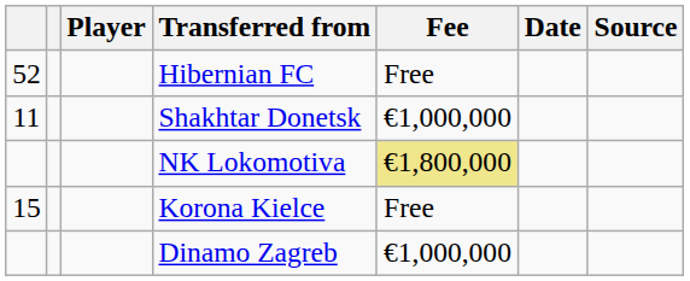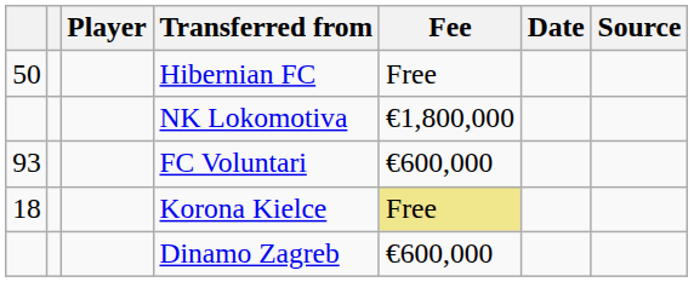 <table class="wikitable plainrowheaders sortable">
 <tr>
 <th></th>
 <th></th>
 <th scope=col>Player</th>
 <th>Transferred from</th>
 <th !scope=col; style="width: 65px;">Fee</th>
 <th scope=col>Date</th>
 <th scope=col>Source</th>
 </tr>
 <tr>
-<td align=center>52</td>
+<td align=center>50</td>
 <td align=center></td>
 <td></td>
 <td> <a href='#'>Hibernian FC</a></td>
 <td>Free</td>
 <td></td>
 <td></td>
 </tr>
 <tr>
-<td align=center>11</td>
+<td align=center></td>
 <td align=center></td>
 <td></td>
-<td> <a href='#'>Shakhtar Donetsk</a></td>
-<td>€1,000,000</td>
+<td> <a href='#'>NK Lokomotiva</a></td>
+<td>€1,800,000</td>
 <td></td>
 <td></td>
 </tr>
 <tr>
-<td align=center></td>
+<td align=center>93</td>
 <td align=center></td>
 <td></td>
-<td> <a href='#'>NK Lokomotiva</a></td>
-<td style="background: khaki;">€1,800,000</td>
+<td> <a href='#'>FC Voluntari</a></td>
+<td>€600,000</td>
 <td></td>
 <td></td>
 </tr>
 <tr>
-<td align=center>15</td>
+<td align=center>18</td>
 <td align=center></td>
 <td></td>
 <td> <a href='#'>Korona Kielce</a></td>
-<td>Free</td>
+<td style="background: khaki;">Free</td>
 <td></td>
 <td></td>
 </tr>
 <tr>
 <td align=center></td>
 <td align=center></td>
 <td></td>
 <td> <a href='#'>Dinamo Zagreb</a></td>
-<td>€1,000,000</td>
+<td>€600,000</td>
 <td></td>
 <td></td>
 </tr>
 </table>
